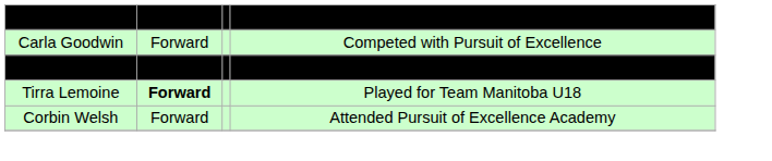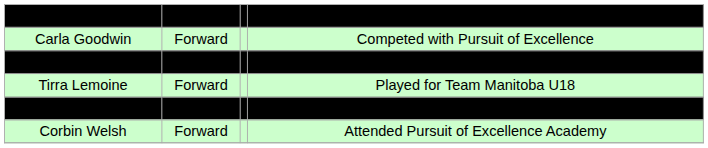 <table class="wikitable">
 <tr align="center" bgcolor=" ">
 <td>Jolene Debruyn</td>
 <td>Goaltender</td>
 <td></td>
 <td>With Team Alberta U18 in 2015 Canada Winter Games</td>
 </tr>
 <tr align="center" bgcolor="#ccffcc">
 <td>Carla Goodwin</td>
 <td>Forward</td>
 <td></td>
 <td>Competed with Pursuit of Excellence</td>
 </tr>
 <tr align="center" bgcolor=" ">
 <td>Alexandra Larson</td>
-<td>Forward</td>
+<td>Defense</td>
 <td></td>
 <td>Teammate of Goodwin, Welsh and Lemoine at Pursuit of Excellence</td>
 </tr>
 <tr align="center" bgcolor="#ccffcc">
 <td>Tirra Lemoine</td>
-<td><strong>Forward</strong></td>
+<td>Forward</td>
 <td></td>
 <td>Played for Team Manitoba U18</td>
+</tr>
+<tr align="center" bgcolor=" ">
+<td>Shannon Morris-Reade</td>
+<td>Forward</td>
+<td></td>
+<td>Played for Team British Columbia U18 in 2015 Canada Winter Games</td>
 </tr>
 <tr align="center" bgcolor="#ccffcc">
 <td>Corbin Welsh</td>
 <td>Forward</td>
 <td></td>
 <td>Attended Pursuit of Excellence Academy</td>
 </tr>
 <tr align="center" bgcolor=" ">
 </tr>
 </table>
